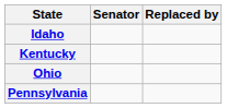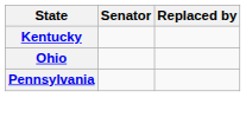 <table class="wikitable sortable plainrowheaders">
 <tr>
 <th scope="col">State</th>
 <th scope="col">Senator</th>
 <th scope="col">Replaced by</th>
-</tr>
-<tr>
-<th><a href='#'>Idaho</a></th>
-<td></td>
-<td></td>
 </tr>
 <tr>
 <th><a href='#'>Kentucky</a></th>
 <td></td>
 <td></td>
 </tr>
 <tr>
 <th><a href='#'>Ohio</a></th>
 <td></td>
 <td></td>
 </tr>
 <tr>
 <th><a href='#'>Pennsylvania</a></th>
 <td></td>
 <td></td>
 </tr>
 </table>
